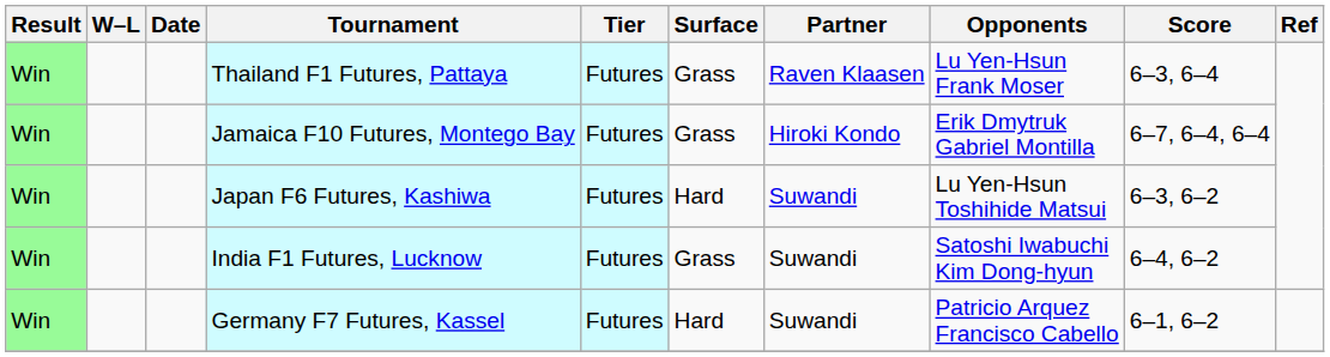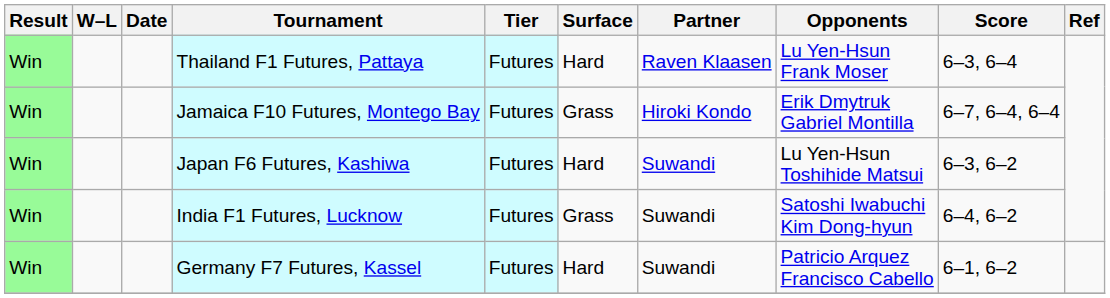 <table class="sortable wikitable" style=font-size:90%>
 <tr>
 <th>Result</th>
 <th class="unsortable">W–L</th>
 <th>Date</th>
 <th>Tournament</th>
 <th>Tier</th>
 <th>Surface</th>
 <th>Partner</th>
 <th>Opponents</th>
 <th class="unsortable">Score</th>
 <th>Ref</th>
 </tr>
 <tr>
 <td bgcolor="#98fb98">Win</td>
 <td><small></small></td>
 <td></td>
 <td style="background:#cffcff;">Thailand F1 Futures, <a href='#'>Pattaya</a></td>
 <td style="background:#cffcff;">Futures</td>
-<td>Grass</td>
+<td>Hard</td>
 <td> <a href='#'>Raven Klaasen</a></td>
 <td> <a href='#'>Lu Yen-Hsun</a><br> <a href='#'>Frank Moser</a></td>
 <td>6–3, 6–4</td>
 </tr>
 <tr>
 <td bgcolor="#98fb98">Win</td>
 <td><small></small></td>
 <td></td>
 <td style="background:#cffcff;">Jamaica F10 Futures, <a href='#'>Montego Bay</a></td>
 <td style="background:#cffcff;">Futures</td>
 <td>Grass</td>
 <td> <a href='#'>Hiroki Kondo</a></td>
 <td> <a href='#'>Erik Dmytruk</a><br> <a href='#'>Gabriel Montilla</a></td>
 <td>6–7, 6–4, 6–4</td>
 </tr>
 <tr>
 <td bgcolor="#98fb98">Win</td>
 <td><small></small></td>
 <td></td>
 <td style="background:#cffcff;">Japan F6 Futures, <a href='#'>Kashiwa</a></td>
 <td style="background:#cffcff;">Futures</td>
 <td>Hard</td>
 <td> <a href='#'>Suwandi</a></td>
 <td> Lu Yen-Hsun <br> <a href='#'>Toshihide Matsui</a></td>
 <td>6–3, 6–2</td>
 </tr>
 <tr>
 <td bgcolor="#98fb98">Win</td>
 <td><small></small></td>
 <td></td>
 <td style="background:#cffcff;">India F1 Futures, <a href='#'>Lucknow</a></td>
 <td style="background:#cffcff;">Futures</td>
 <td>Grass</td>
 <td> Suwandi</td>
 <td> <a href='#'>Satoshi Iwabuchi</a><br> <a href='#'>Kim Dong-hyun</a></td>
 <td>6–4, 6–2</td>
 </tr>
 <tr>
 <td bgcolor="#98fb98">Win</td>
 <td><small></small></td>
 <td></td>
 <td style="background:#cffcff;">Germany F7 Futures, <a href='#'>Kassel</a></td>
 <td style="background:#cffcff;">Futures</td>
 <td>Hard</td>
 <td> Suwandi</td>
 <td> <a href='#'>Patricio Arquez</a><br> <a href='#'>Francisco Cabello</a></td>
 <td>6–1, 6–2</td>
 <td></td>
 </tr>
 <tr>
 </tr>
 </table>
